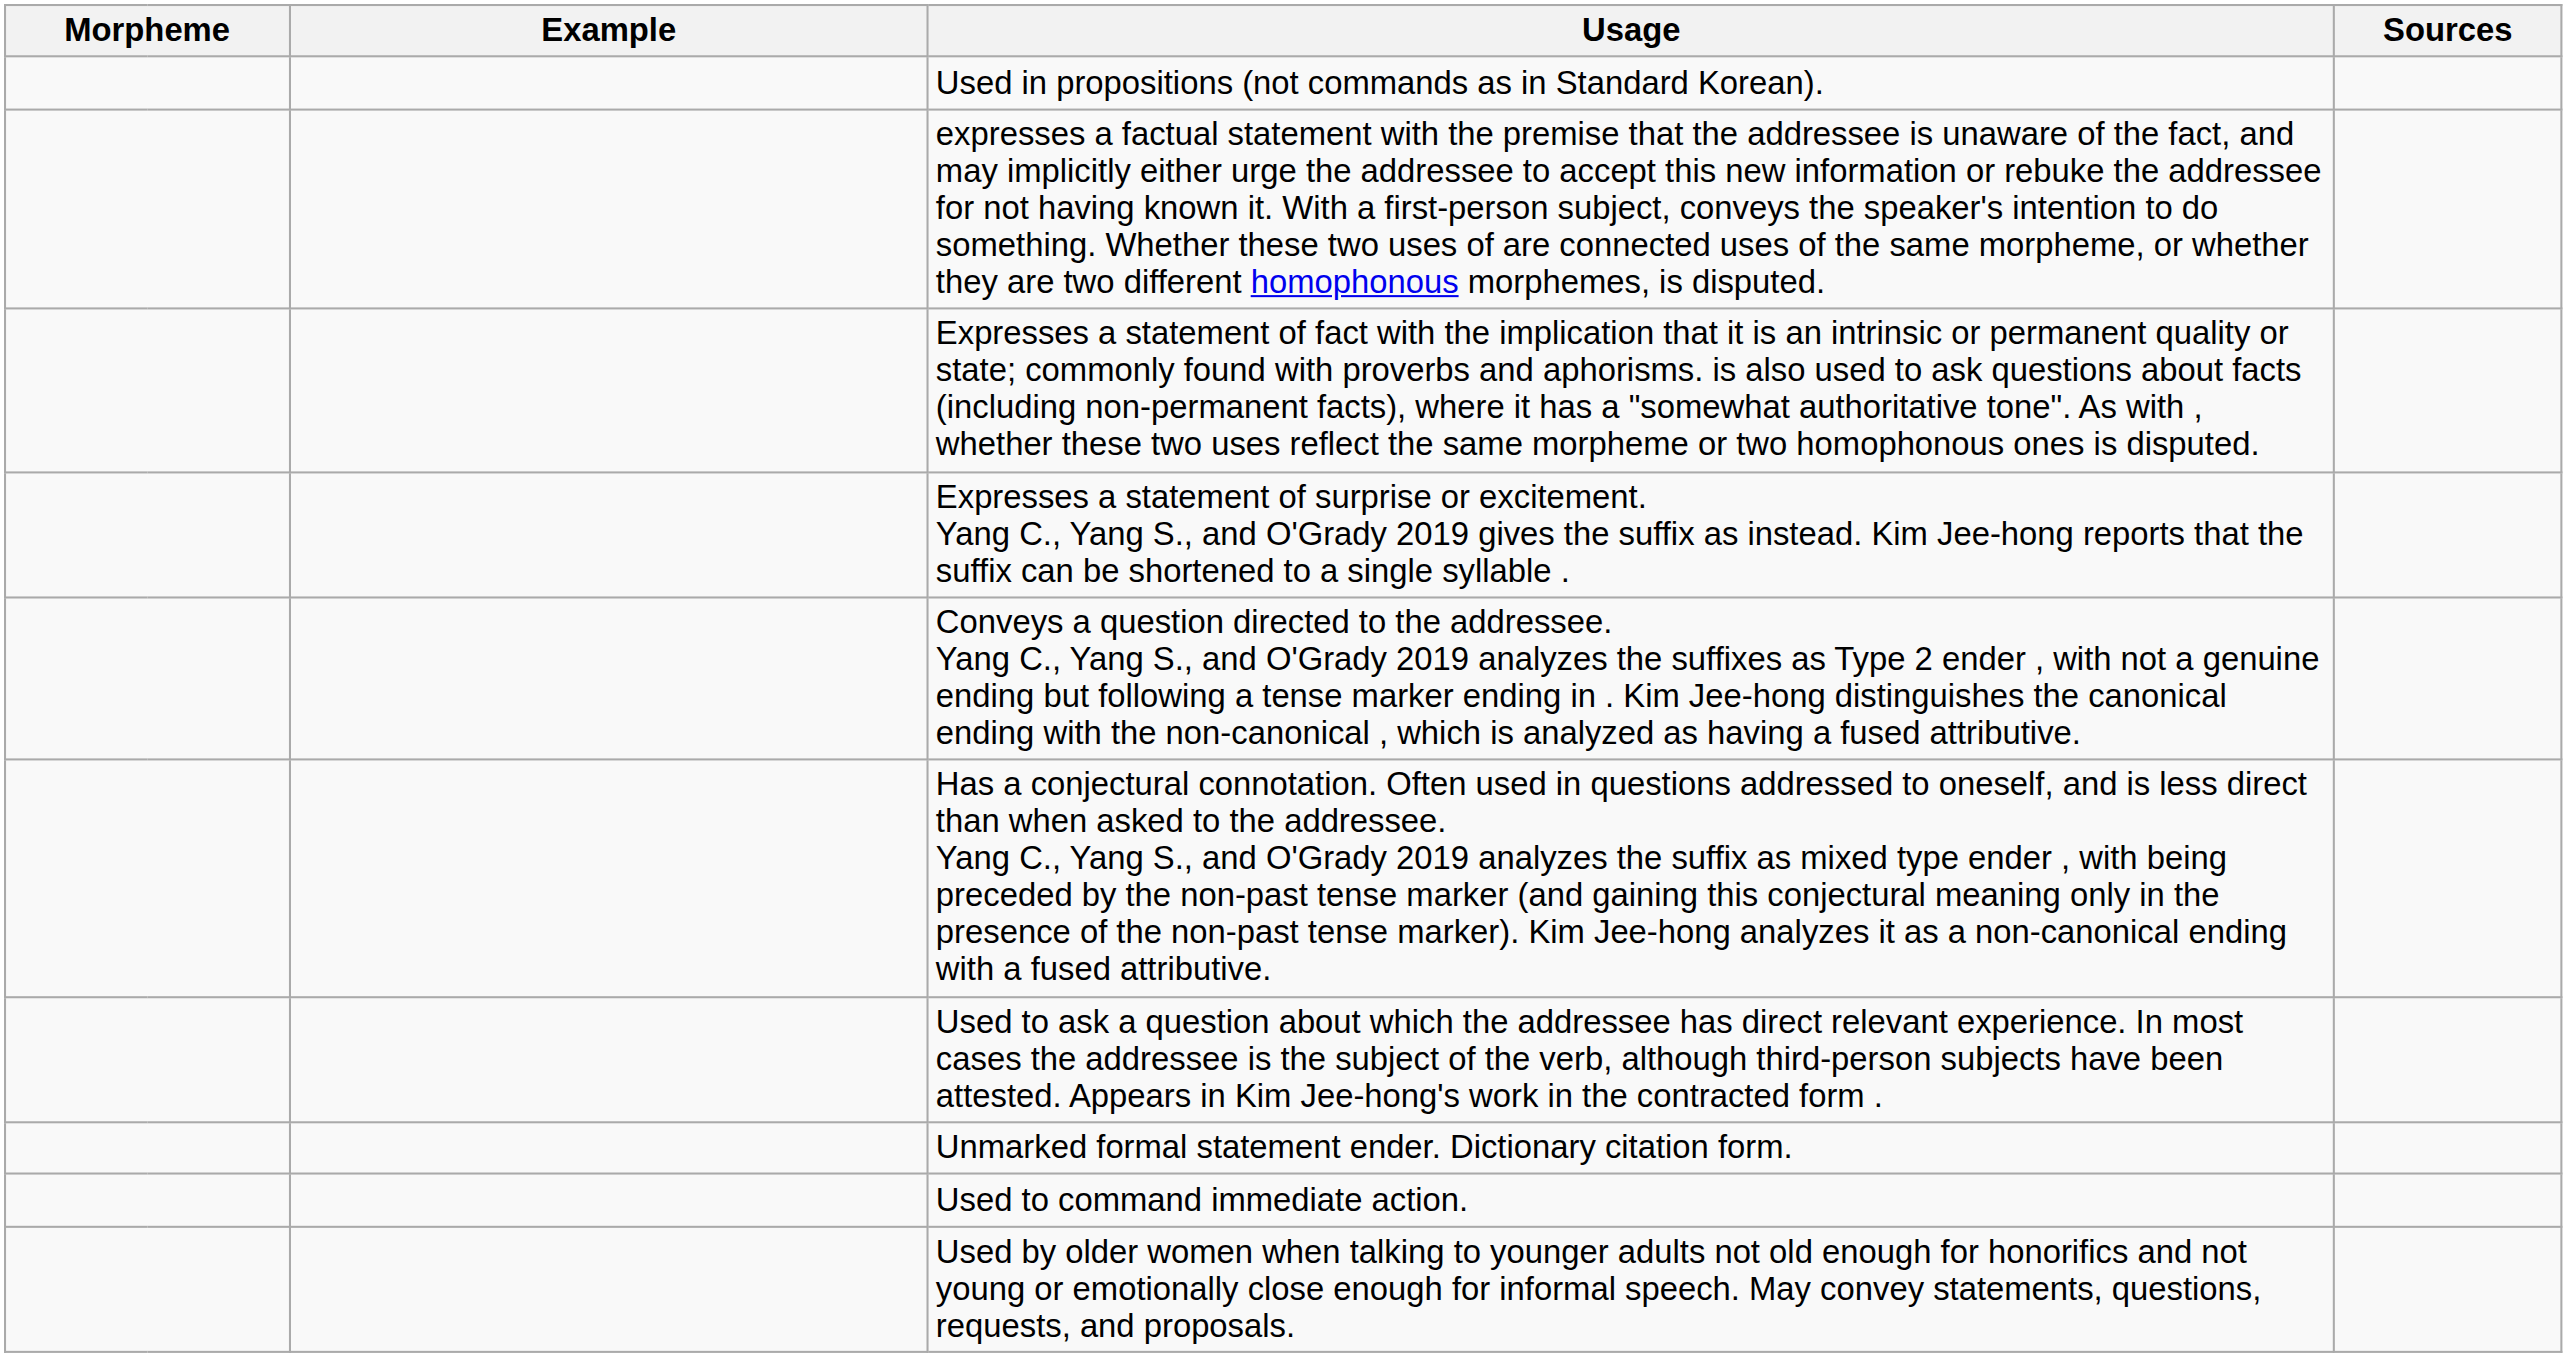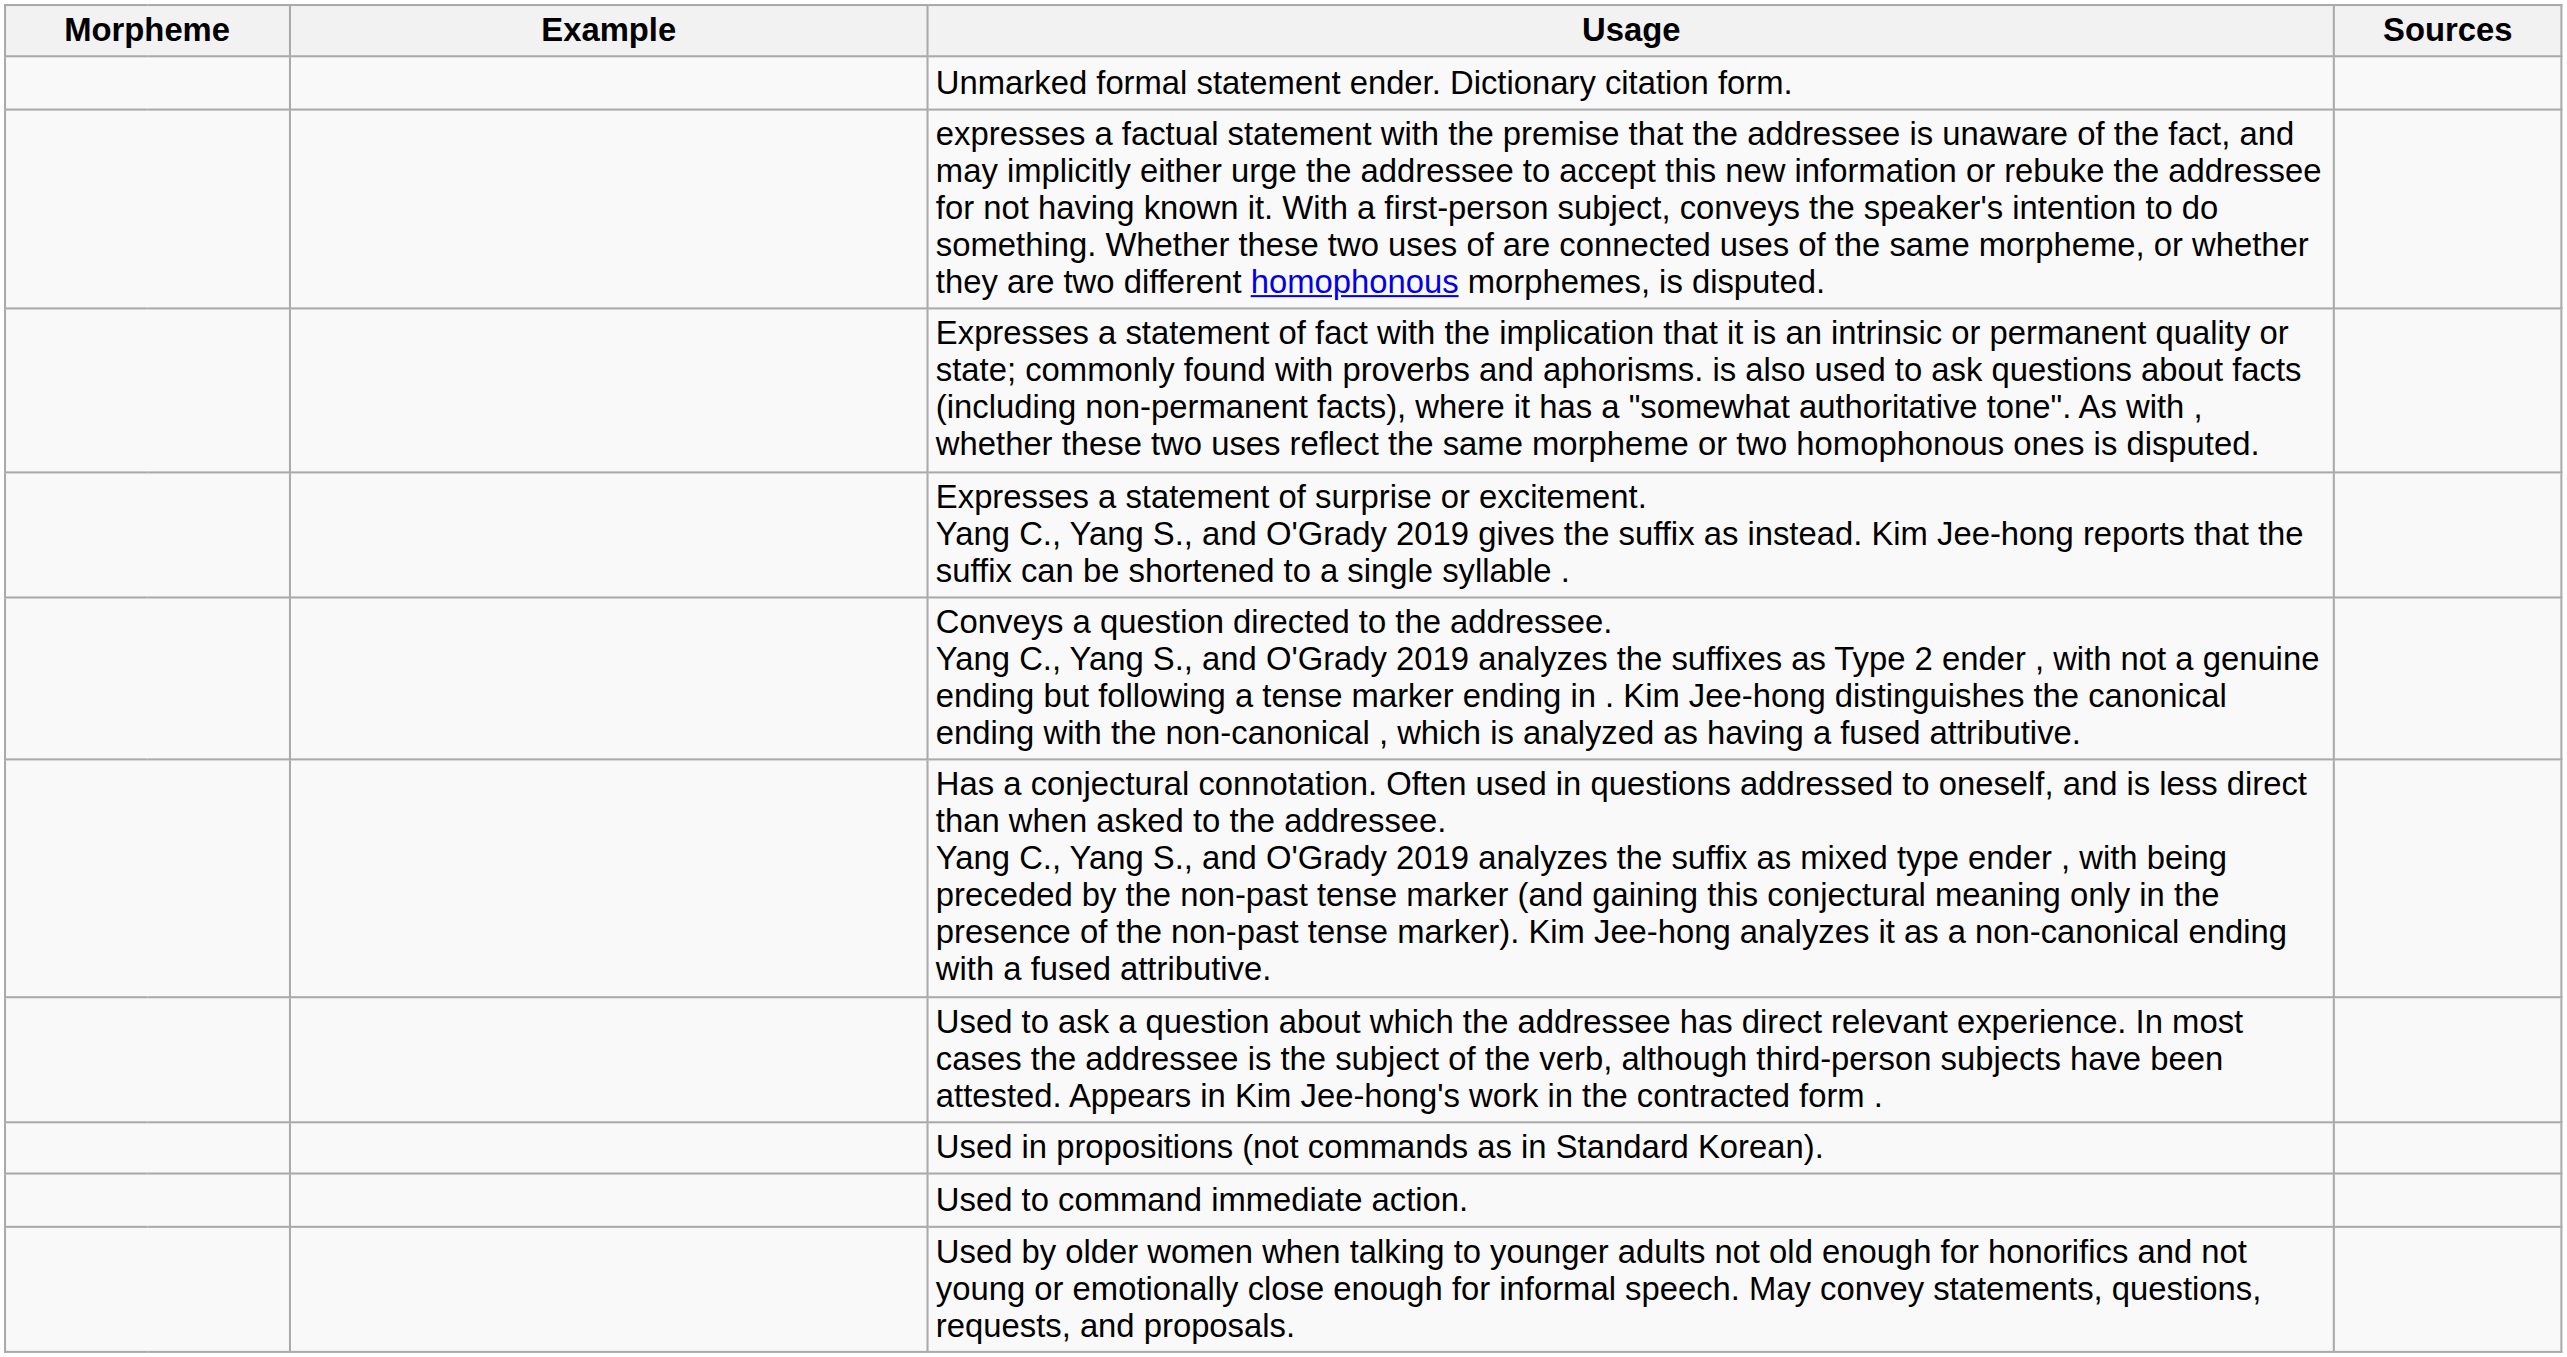 <table class="wikitable">
 <tr>
 <th colspan="2">Morpheme</th>
 <th width="25%">Example</th>
 <th width="55%">Usage</th>
 <th>Sources</th>
 </tr>
 <tr>
 <td style="border-right:0"></td>
 <td style="border-left:0"></td>
 <td></td>
-<td>Used in propositions (not commands as in Standard Korean).</td>
+<td>Unmarked formal statement ender. Dictionary citation form.</td>
 <td></td>
 </tr>
 <tr>
 <td style="border-right:0"></td>
 <td style="border-left:0"></td>
 <td></td>
 <td> expresses a factual statement with the premise that the addressee is unaware of the fact, and may implicitly either urge the addressee to accept this new information or rebuke the addressee for not having known it. With a first-person subject,  conveys the speaker's intention to do something. Whether these two uses of  are connected uses of the same morpheme, or whether they are two different <a href='#'>homophonous</a> morphemes, is disputed.</td>
 <td></td>
 </tr>
 <tr>
 <td style="border-right:0"></td>
 <td style="border-left:0"></td>
 <td></td>
 <td>Expresses a statement of fact with the implication that it is an intrinsic or permanent quality or state; commonly found with proverbs and aphorisms.  is also used to ask questions about facts (including non-permanent facts), where it has a "somewhat authoritative tone". As with , whether these two uses reflect the same morpheme or two homophonous ones is disputed.</td>
 <td></td>
 </tr>
 <tr>
 <td style="border-right:0"></td>
 <td style="border-left:0"></td>
 <td></td>
 <td>Expresses a statement of surprise or excitement.<br>Yang C., Yang S., and O'Grady 2019 gives the suffix as   instead. Kim Jee-hong reports that the suffix can be shortened to a single syllable  .</td>
 <td></td>
 </tr>
 <tr>
 <td style="border-right:0"></td>
 <td style="border-left:0"></td>
 <td></td>
 <td>Conveys a question directed to the addressee.<br>Yang C., Yang S., and O'Grady 2019 analyzes the suffixes as Type 2 ender , with  not a genuine ending but  following a tense marker ending in . Kim Jee-hong distinguishes the canonical ending  with the non-canonical , which is analyzed as having a fused attributive.</td>
 <td></td>
 </tr>
 <tr>
 <td style="border-right:0"></td>
 <td style="border-left:0"></td>
 <td></td>
 <td>Has a conjectural connotation. Often used in questions addressed to oneself, and is less direct than  when asked to the addressee.<br>Yang C., Yang S., and O'Grady 2019 analyzes the suffix as mixed type ender , with  being  preceded by the non-past tense marker (and gaining this conjectural meaning only in the presence of the non-past tense marker). Kim Jee-hong analyzes it as a non-canonical ending with a fused attributive.</td>
 <td></td>
 </tr>
 <tr>
 <td style="border-right:0"></td>
 <td style="border-left:0"></td>
 <td></td>
 <td>Used to ask a question about which the addressee has direct relevant experience. In most cases the addressee is the subject of the verb, although third-person subjects have been attested. Appears in Kim Jee-hong's work in the contracted form  .</td>
 <td></td>
 </tr>
 <tr>
 <td style="border-right:0"></td>
 <td style="border-left:0"></td>
 <td></td>
-<td>Unmarked formal statement ender. Dictionary citation form.</td>
+<td>Used in propositions (not commands as in Standard Korean).</td>
 <td></td>
 </tr>
 <tr>
 <td style="border-right:0"></td>
 <td style="border-left:0"></td>
 <td></td>
 <td>Used to command immediate action.</td>
 <td></td>
 </tr>
 <tr>
 <td style="border-right:0"><br></td>
 <td style="border-left:0"><br></td>
 <td></td>
 <td>Used by older women when talking to younger adults not old enough for honorifics and not young or emotionally close enough for informal speech. May convey statements, questions, requests, and proposals.</td>
 <td></td>
 </tr>
 </table>
